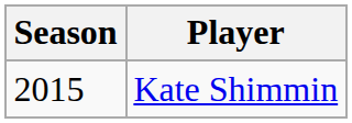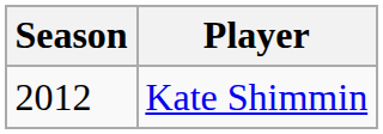 <table class="wikitable collapsible">
 <tr>
 <th>Season</th>
 <th>Player</th>
 </tr>
 <tr>
-<td>2015</td>
+<td>2012</td>
 <td><a href='#'>Kate Shimmin</a></td>
 </tr>
 <tr>
 </tr>
 </table>
